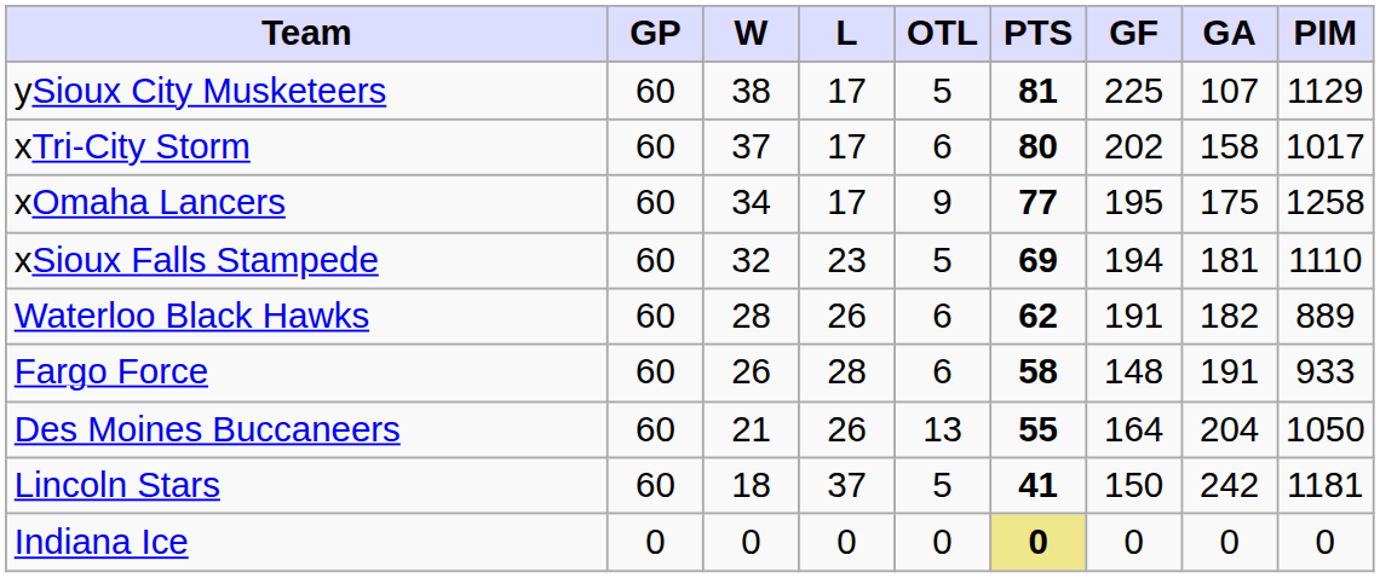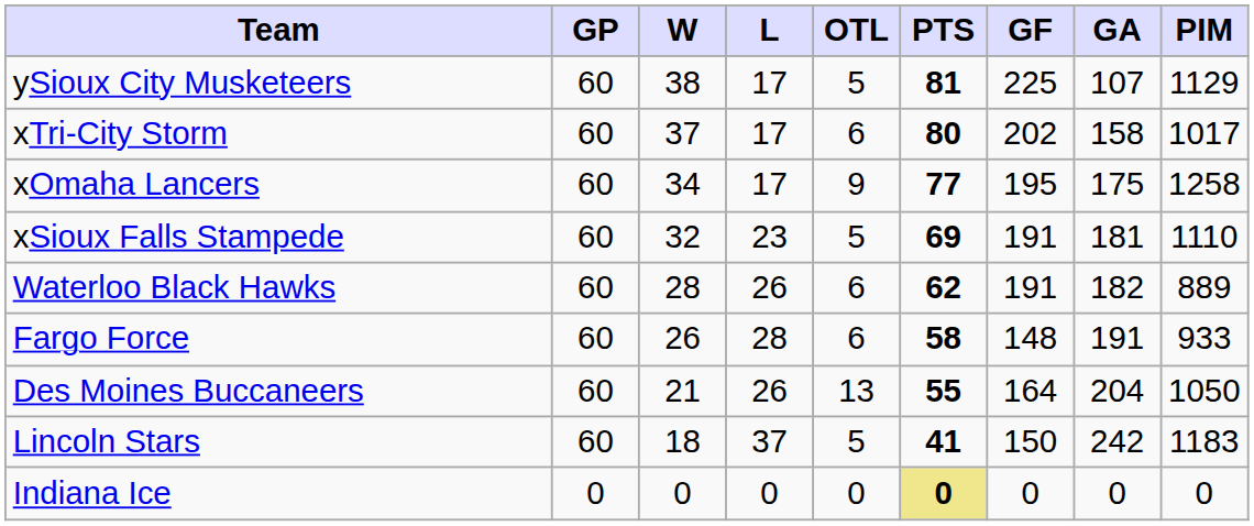 <table class="wikitable" style="text-align:center">
 <tr>
 <th style="background:#ddf; width:44%;">Team</th>
 <th style="background:#ddf; width:7%;">GP</th>
 <th style="background:#ddf; width:7%;">W</th>
 <th style="background:#ddf; width:7%;">L</th>
 <th style="background:#ddf; width:7%;">OTL</th>
 <th style="background:#ddf; width:7%;">PTS</th>
 <th style="background:#ddf; width:7%;">GF</th>
 <th style="background:#ddf; width:7%;">GA</th>
 <th style="background:#ddf; width:7%;">PIM</th>
 </tr>
 <tr>
 <td align=left>y<a href='#'>Sioux City Musketeers</a></td>
 <td>60</td>
 <td>38</td>
 <td>17</td>
 <td>5</td>
 <td><strong>81</strong></td>
 <td>225</td>
 <td>107</td>
 <td>1129</td>
 </tr>
 <tr>
 <td align=left>x<a href='#'>Tri-City Storm</a></td>
 <td>60</td>
 <td>37</td>
 <td>17</td>
 <td>6</td>
 <td><strong>80</strong></td>
 <td>202</td>
 <td>158</td>
 <td>1017</td>
 </tr>
 <tr>
 <td align=left>x<a href='#'>Omaha Lancers</a></td>
 <td>60</td>
 <td>34</td>
 <td>17</td>
 <td>9</td>
 <td><strong>77</strong></td>
 <td>195</td>
 <td>175</td>
 <td>1258</td>
 </tr>
 <tr>
 <td align=left>x<a href='#'>Sioux Falls Stampede</a></td>
 <td>60</td>
 <td>32</td>
 <td>23</td>
 <td>5</td>
 <td><strong>69</strong></td>
-<td>194</td>
+<td>191</td>
 <td>181</td>
 <td>1110</td>
 </tr>
 <tr>
 <td align=left><a href='#'>Waterloo Black Hawks</a></td>
 <td>60</td>
 <td>28</td>
 <td>26</td>
 <td>6</td>
 <td><strong>62</strong></td>
 <td>191</td>
 <td>182</td>
 <td>889</td>
 </tr>
 <tr>
 <td align=left><a href='#'>Fargo Force</a></td>
 <td>60</td>
 <td>26</td>
 <td>28</td>
 <td>6</td>
 <td><strong>58</strong></td>
 <td>148</td>
 <td>191</td>
 <td>933</td>
 </tr>
 <tr>
 <td align=left><a href='#'>Des Moines Buccaneers</a></td>
 <td>60</td>
 <td>21</td>
 <td>26</td>
 <td>13</td>
 <td><strong>55</strong></td>
 <td>164</td>
 <td>204</td>
 <td>1050</td>
 </tr>
 <tr>
 <td align=left><a href='#'>Lincoln Stars</a></td>
 <td>60</td>
 <td>18</td>
 <td>37</td>
 <td>5</td>
 <td><strong>41</strong></td>
 <td>150</td>
 <td>242</td>
-<td>1181</td>
+<td>1183</td>
 </tr>
 <tr>
 <td align=left><a href='#'>Indiana Ice</a></td>
 <td>0</td>
 <td>0</td>
 <td>0</td>
 <td>0</td>
 <td style="background: khaki;"><strong>0</strong></td>
 <td>0</td>
 <td>0</td>
 <td>0</td>
 </tr>
 </table>
